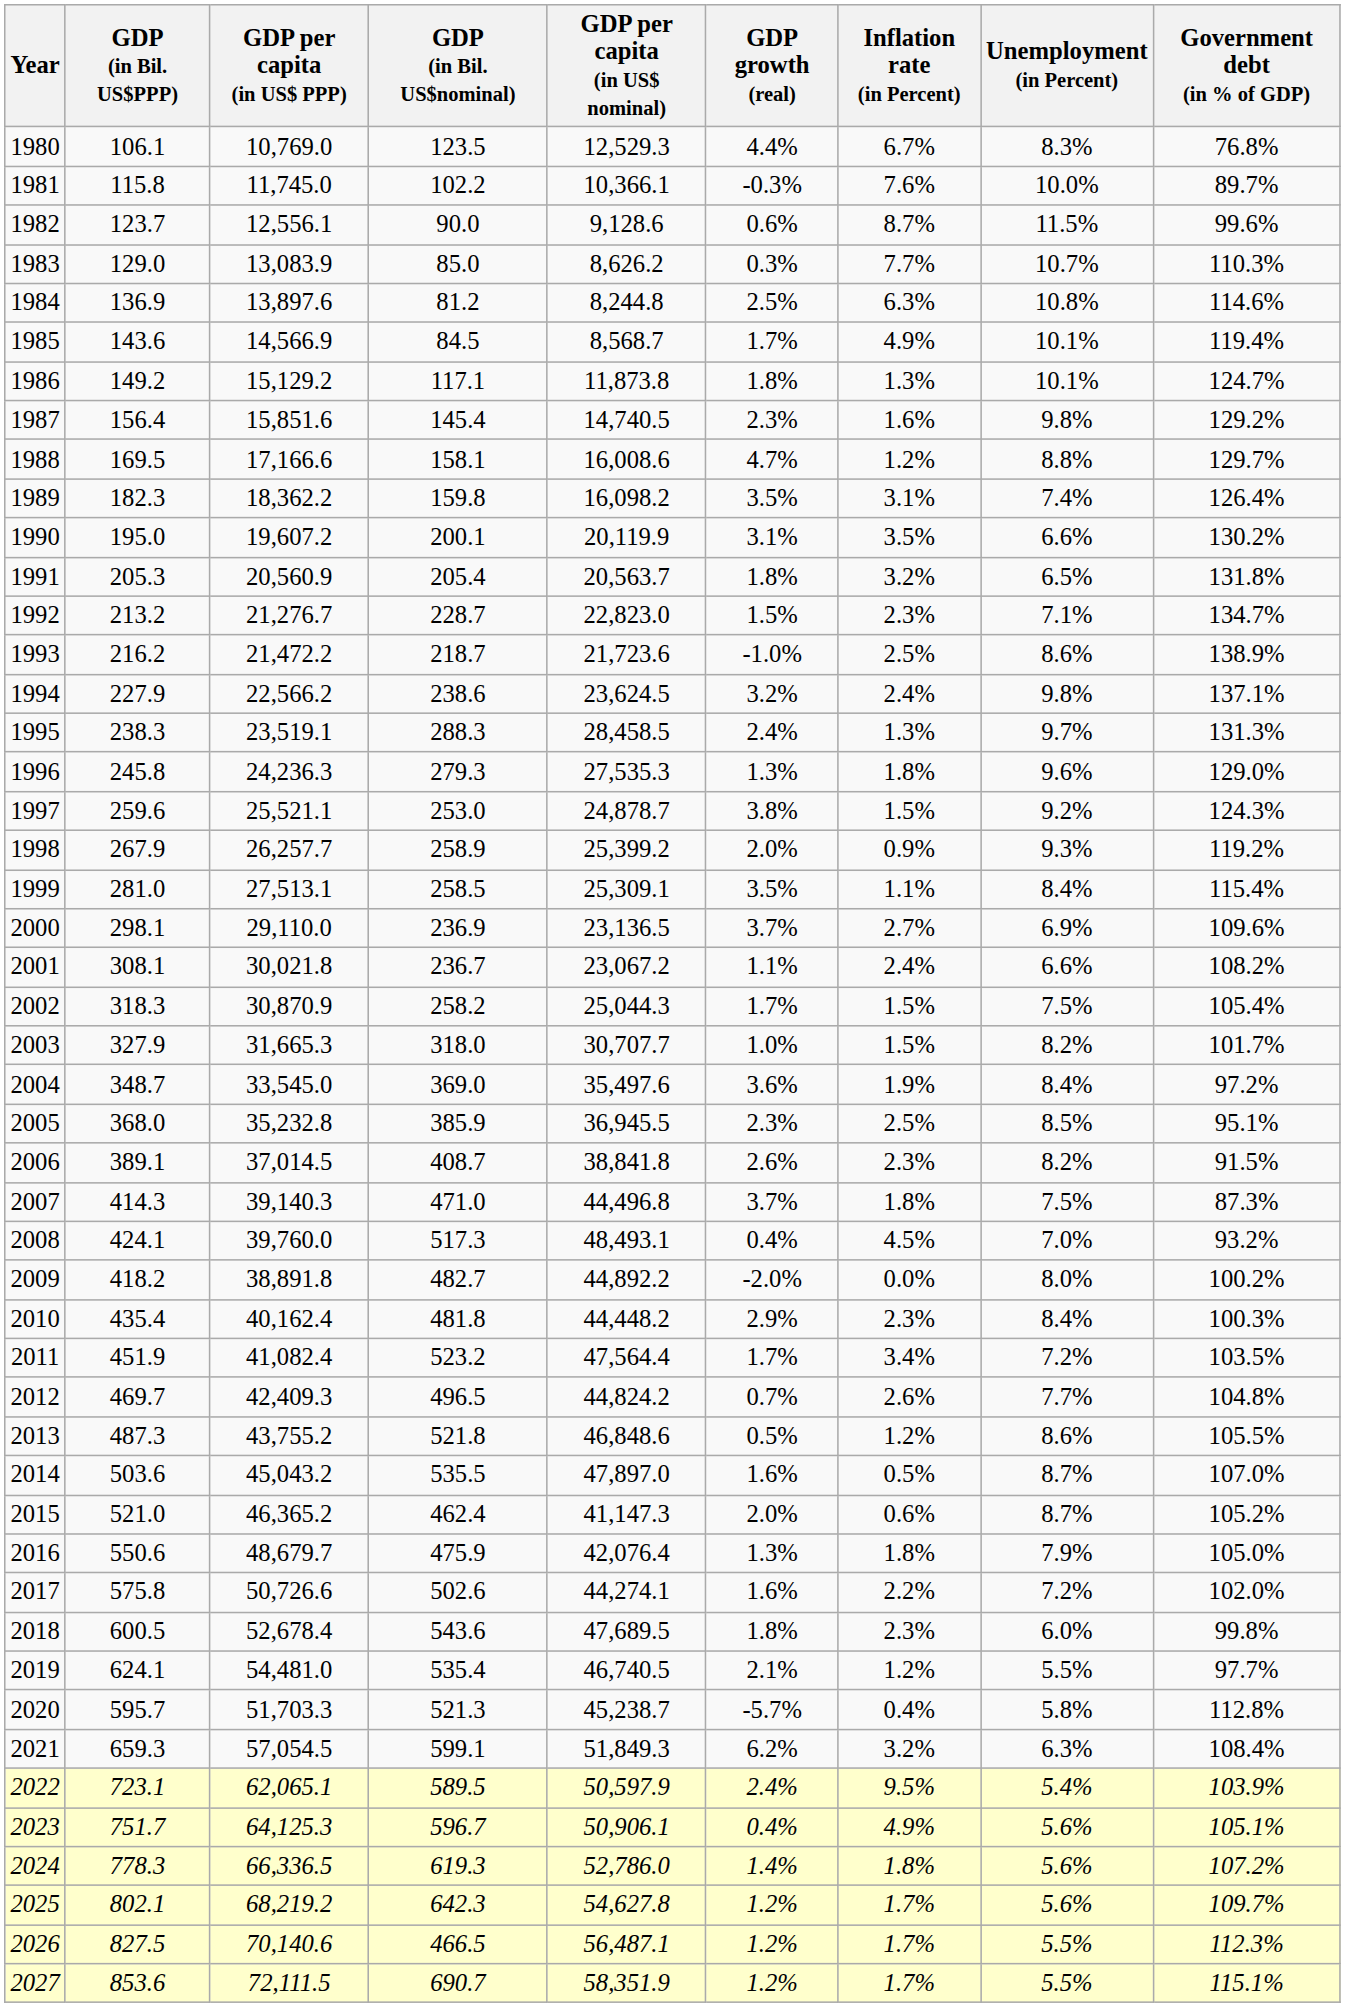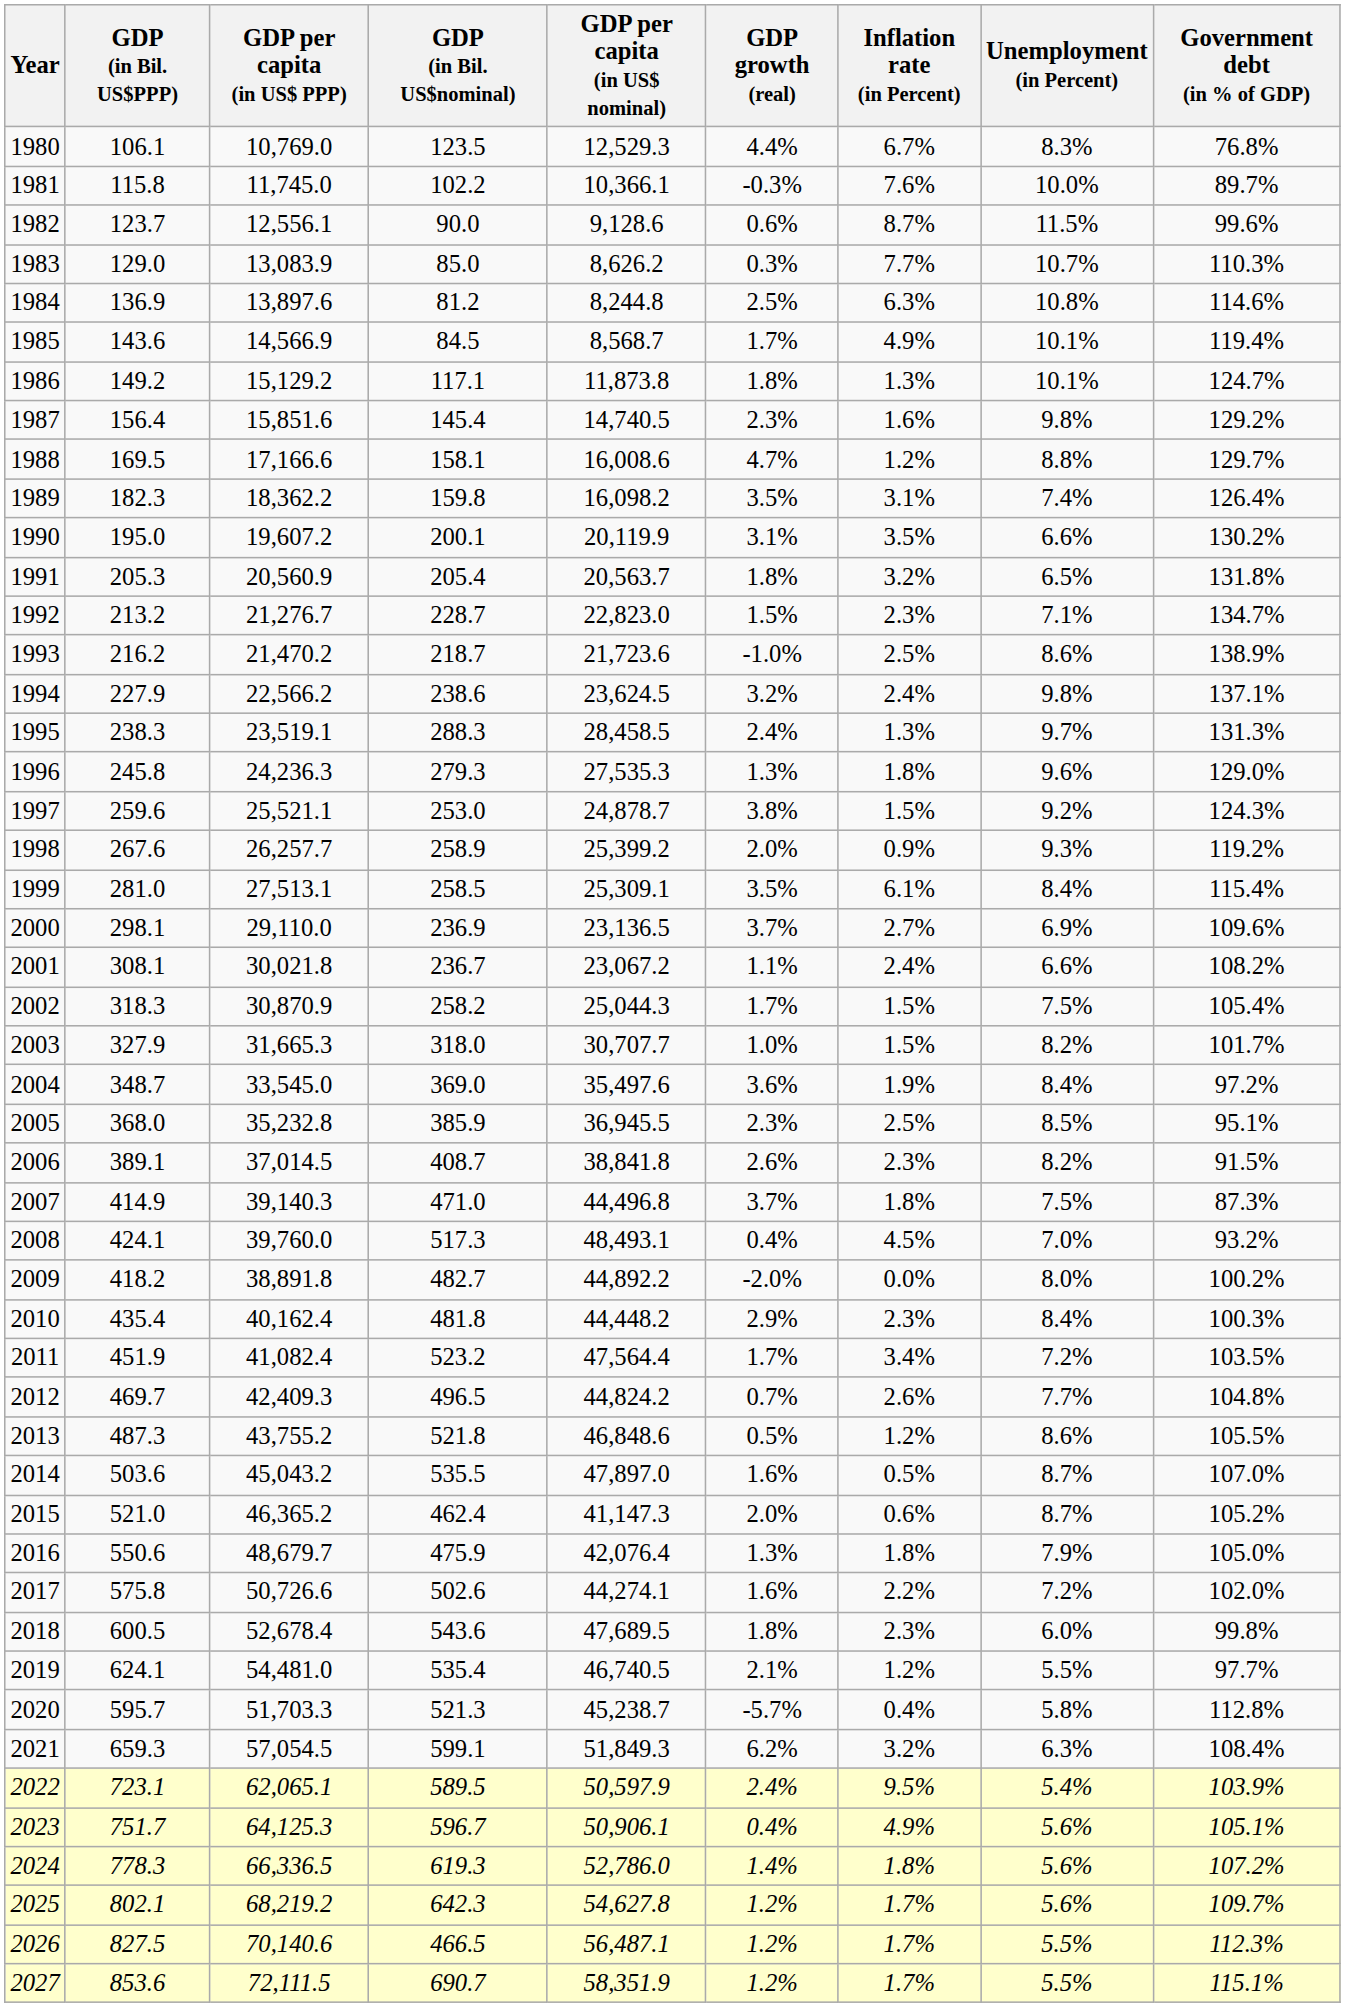 <table class="wikitable" style="text-align:center;">
 <tr>
 <th>Year</th>
 <th>GDP<br><small>(in Bil. US$PPP)</small></th>
 <th>GDP per capita<br><small>(in US$ PPP)</small></th>
 <th>GDP<br><small>(in Bil. US$nominal)</small></th>
 <th>GDP per capita<br><small>(in US$ nominal)</small></th>
 <th>GDP growth<br><small>(real)</small></th>
 <th>Inflation rate<br><small>(in Percent)</small></th>
 <th>Unemployment<br><small>(in Percent)</small></th>
 <th>Government debt<br><small>(in % of GDP)</small></th>
 </tr>
 <tr>
 <td>1980</td>
 <td>106.1</td>
 <td>10,769.0</td>
 <td>123.5</td>
 <td>12,529.3</td>
 <td>4.4%</td>
 <td>6.7%</td>
 <td>8.3%</td>
 <td>76.8%</td>
 </tr>
 <tr>
 <td>1981</td>
 <td>115.8</td>
 <td>11,745.0</td>
 <td>102.2</td>
 <td>10,366.1</td>
 <td>-0.3%</td>
 <td>7.6%</td>
 <td>10.0%</td>
 <td>89.7%</td>
 </tr>
 <tr>
 <td>1982</td>
 <td>123.7</td>
 <td>12,556.1</td>
 <td>90.0</td>
 <td>9,128.6</td>
 <td>0.6%</td>
 <td>8.7%</td>
 <td>11.5%</td>
 <td>99.6%</td>
 </tr>
 <tr>
 <td>1983</td>
 <td>129.0</td>
 <td>13,083.9</td>
 <td>85.0</td>
 <td>8,626.2</td>
 <td>0.3%</td>
 <td>7.7%</td>
 <td>10.7%</td>
 <td>110.3%</td>
 </tr>
 <tr>
 <td>1984</td>
 <td>136.9</td>
 <td>13,897.6</td>
 <td>81.2</td>
 <td>8,244.8</td>
 <td>2.5%</td>
 <td>6.3%</td>
 <td>10.8%</td>
 <td>114.6%</td>
 </tr>
 <tr>
 <td>1985</td>
 <td>143.6</td>
 <td>14,566.9</td>
 <td>84.5</td>
 <td>8,568.7</td>
 <td>1.7%</td>
 <td>4.9%</td>
 <td>10.1%</td>
 <td>119.4%</td>
 </tr>
 <tr>
 <td>1986</td>
 <td>149.2</td>
 <td>15,129.2</td>
 <td>117.1</td>
 <td>11,873.8</td>
 <td>1.8%</td>
 <td>1.3%</td>
 <td>10.1%</td>
 <td>124.7%</td>
 </tr>
 <tr>
 <td>1987</td>
 <td>156.4</td>
 <td>15,851.6</td>
 <td>145.4</td>
 <td>14,740.5</td>
 <td>2.3%</td>
 <td>1.6%</td>
 <td>9.8%</td>
 <td>129.2%</td>
 </tr>
 <tr>
 <td>1988</td>
 <td>169.5</td>
 <td>17,166.6</td>
 <td>158.1</td>
 <td>16,008.6</td>
 <td>4.7%</td>
 <td>1.2%</td>
 <td>8.8%</td>
 <td>129.7%</td>
 </tr>
 <tr>
 <td>1989</td>
 <td>182.3</td>
 <td>18,362.2</td>
 <td>159.8</td>
 <td>16,098.2</td>
 <td>3.5%</td>
 <td>3.1%</td>
 <td>7.4%</td>
 <td>126.4%</td>
 </tr>
 <tr>
 <td>1990</td>
 <td>195.0</td>
 <td>19,607.2</td>
 <td>200.1</td>
 <td>20,119.9</td>
 <td>3.1%</td>
 <td>3.5%</td>
 <td>6.6%</td>
 <td>130.2%</td>
 </tr>
 <tr>
 <td>1991</td>
 <td>205.3</td>
 <td>20,560.9</td>
 <td>205.4</td>
 <td>20,563.7</td>
 <td>1.8%</td>
 <td>3.2%</td>
 <td>6.5%</td>
 <td>131.8%</td>
 </tr>
 <tr>
 <td>1992</td>
 <td>213.2</td>
 <td>21,276.7</td>
 <td>228.7</td>
 <td>22,823.0</td>
 <td>1.5%</td>
 <td>2.3%</td>
 <td>7.1%</td>
 <td>134.7%</td>
 </tr>
 <tr>
 <td>1993</td>
 <td>216.2</td>
-<td>21,472.2</td>
+<td>21,470.2</td>
 <td>218.7</td>
 <td>21,723.6</td>
 <td>-1.0%</td>
 <td>2.5%</td>
 <td>8.6%</td>
 <td>138.9%</td>
 </tr>
 <tr>
 <td>1994</td>
 <td>227.9</td>
 <td>22,566.2</td>
 <td>238.6</td>
 <td>23,624.5</td>
 <td>3.2%</td>
 <td>2.4%</td>
 <td>9.8%</td>
 <td>137.1%</td>
 </tr>
 <tr>
 <td>1995</td>
 <td>238.3</td>
 <td>23,519.1</td>
 <td>288.3</td>
 <td>28,458.5</td>
 <td>2.4%</td>
 <td>1.3%</td>
 <td>9.7%</td>
 <td>131.3%</td>
 </tr>
 <tr>
 <td>1996</td>
 <td>245.8</td>
 <td>24,236.3</td>
 <td>279.3</td>
 <td>27,535.3</td>
 <td>1.3%</td>
 <td>1.8%</td>
 <td>9.6%</td>
 <td>129.0%</td>
 </tr>
 <tr>
 <td>1997</td>
 <td>259.6</td>
 <td>25,521.1</td>
 <td>253.0</td>
 <td>24,878.7</td>
 <td>3.8%</td>
 <td>1.5%</td>
 <td>9.2%</td>
 <td>124.3%</td>
 </tr>
 <tr>
 <td>1998</td>
-<td>267.9</td>
+<td>267.6</td>
 <td>26,257.7</td>
 <td>258.9</td>
 <td>25,399.2</td>
 <td>2.0%</td>
 <td>0.9%</td>
 <td>9.3%</td>
 <td>119.2%</td>
 </tr>
 <tr>
 <td>1999</td>
 <td>281.0</td>
 <td>27,513.1</td>
 <td>258.5</td>
 <td>25,309.1</td>
 <td>3.5%</td>
-<td>1.1%</td>
+<td>6.1%</td>
 <td>8.4%</td>
 <td>115.4%</td>
 </tr>
 <tr>
 <td>2000</td>
 <td>298.1</td>
 <td>29,110.0</td>
 <td>236.9</td>
 <td>23,136.5</td>
 <td>3.7%</td>
 <td>2.7%</td>
 <td>6.9%</td>
 <td>109.6%</td>
 </tr>
 <tr>
 <td>2001</td>
 <td>308.1</td>
 <td>30,021.8</td>
 <td>236.7</td>
 <td>23,067.2</td>
 <td>1.1%</td>
 <td>2.4%</td>
 <td>6.6%</td>
 <td>108.2%</td>
 </tr>
 <tr>
 <td>2002</td>
 <td>318.3</td>
 <td>30,870.9</td>
 <td>258.2</td>
 <td>25,044.3</td>
 <td>1.7%</td>
 <td>1.5%</td>
 <td>7.5%</td>
 <td>105.4%</td>
 </tr>
 <tr>
 <td>2003</td>
 <td>327.9</td>
 <td>31,665.3</td>
 <td>318.0</td>
 <td>30,707.7</td>
 <td>1.0%</td>
 <td>1.5%</td>
 <td>8.2%</td>
 <td>101.7%</td>
 </tr>
 <tr>
 <td>2004</td>
 <td>348.7</td>
 <td>33,545.0</td>
 <td>369.0</td>
 <td>35,497.6</td>
 <td>3.6%</td>
 <td>1.9%</td>
 <td>8.4%</td>
 <td>97.2%</td>
 </tr>
 <tr>
 <td>2005</td>
 <td>368.0</td>
 <td>35,232.8</td>
 <td>385.9</td>
 <td>36,945.5</td>
 <td>2.3%</td>
 <td>2.5%</td>
 <td>8.5%</td>
 <td>95.1%</td>
 </tr>
 <tr>
 <td>2006</td>
 <td>389.1</td>
 <td>37,014.5</td>
 <td>408.7</td>
 <td>38,841.8</td>
 <td>2.6%</td>
 <td>2.3%</td>
 <td>8.2%</td>
 <td>91.5%</td>
 </tr>
 <tr>
 <td>2007</td>
-<td>414.3</td>
+<td>414.9</td>
 <td>39,140.3</td>
 <td>471.0</td>
 <td>44,496.8</td>
 <td>3.7%</td>
 <td>1.8%</td>
 <td>7.5%</td>
 <td>87.3%</td>
 </tr>
 <tr>
 <td>2008</td>
 <td>424.1</td>
 <td>39,760.0</td>
 <td>517.3</td>
 <td>48,493.1</td>
 <td>0.4%</td>
 <td>4.5%</td>
 <td>7.0%</td>
 <td>93.2%</td>
 </tr>
 <tr>
 <td>2009</td>
 <td>418.2</td>
 <td>38,891.8</td>
 <td>482.7</td>
 <td>44,892.2</td>
 <td>-2.0%</td>
 <td>0.0%</td>
 <td>8.0%</td>
 <td>100.2%</td>
 </tr>
 <tr>
 <td>2010</td>
 <td>435.4</td>
 <td>40,162.4</td>
 <td>481.8</td>
 <td>44,448.2</td>
 <td>2.9%</td>
 <td>2.3%</td>
 <td>8.4%</td>
 <td>100.3%</td>
 </tr>
 <tr>
 <td>2011</td>
 <td>451.9</td>
 <td>41,082.4</td>
 <td>523.2</td>
 <td>47,564.4</td>
 <td>1.7%</td>
 <td>3.4%</td>
 <td>7.2%</td>
 <td>103.5%</td>
 </tr>
 <tr>
 <td>2012</td>
 <td>469.7</td>
 <td>42,409.3</td>
 <td>496.5</td>
 <td>44,824.2</td>
 <td>0.7%</td>
 <td>2.6%</td>
 <td>7.7%</td>
 <td>104.8%</td>
 </tr>
 <tr>
 <td>2013</td>
 <td>487.3</td>
 <td>43,755.2</td>
 <td>521.8</td>
 <td>46,848.6</td>
 <td>0.5%</td>
 <td>1.2%</td>
 <td>8.6%</td>
 <td>105.5%</td>
 </tr>
 <tr>
 <td>2014</td>
 <td>503.6</td>
 <td>45,043.2</td>
 <td>535.5</td>
 <td>47,897.0</td>
 <td>1.6%</td>
 <td>0.5%</td>
 <td>8.7%</td>
 <td>107.0%</td>
 </tr>
 <tr>
 <td>2015</td>
 <td>521.0</td>
 <td>46,365.2</td>
 <td>462.4</td>
 <td>41,147.3</td>
 <td>2.0%</td>
 <td>0.6%</td>
 <td>8.7%</td>
 <td>105.2%</td>
 </tr>
 <tr>
 <td>2016</td>
 <td>550.6</td>
 <td>48,679.7</td>
 <td>475.9</td>
 <td>42,076.4</td>
 <td>1.3%</td>
 <td>1.8%</td>
 <td>7.9%</td>
 <td>105.0%</td>
 </tr>
 <tr>
 <td>2017</td>
 <td>575.8</td>
 <td>50,726.6</td>
 <td>502.6</td>
 <td>44,274.1</td>
 <td>1.6%</td>
 <td>2.2%</td>
 <td>7.2%</td>
 <td>102.0%</td>
 </tr>
 <tr>
 <td>2018</td>
 <td>600.5</td>
 <td>52,678.4</td>
 <td>543.6</td>
 <td>47,689.5</td>
 <td>1.8%</td>
 <td>2.3%</td>
 <td>6.0%</td>
 <td>99.8%</td>
 </tr>
 <tr>
 <td>2019</td>
 <td>624.1</td>
 <td>54,481.0</td>
 <td>535.4</td>
 <td>46,740.5</td>
 <td>2.1%</td>
 <td>1.2%</td>
 <td>5.5%</td>
 <td>97.7%</td>
 </tr>
 <tr>
 <td>2020</td>
 <td>595.7</td>
 <td>51,703.3</td>
 <td>521.3</td>
 <td>45,238.7</td>
 <td>-5.7%</td>
 <td>0.4%</td>
 <td>5.8%</td>
 <td>112.8%</td>
 </tr>
 <tr>
 <td>2021</td>
 <td>659.3</td>
 <td>57,054.5</td>
 <td>599.1</td>
 <td>51,849.3</td>
 <td>6.2%</td>
 <td>3.2%</td>
 <td>6.3%</td>
 <td>108.4%</td>
 </tr>
 <tr style="background:#FFFFCC;font-style:italic;">
 <td>2022</td>
 <td>723.1</td>
 <td>62,065.1</td>
 <td>589.5</td>
 <td>50,597.9</td>
 <td>2.4%</td>
 <td>9.5%</td>
 <td>5.4%</td>
 <td>103.9%</td>
 </tr>
 <tr style="background:#FFFFCC;font-style:italic;">
 <td>2023</td>
 <td>751.7</td>
 <td>64,125.3</td>
 <td>596.7</td>
 <td>50,906.1</td>
 <td>0.4%</td>
 <td>4.9%</td>
 <td>5.6%</td>
 <td>105.1%</td>
 </tr>
 <tr style="background:#FFFFCC;font-style:italic;">
 <td>2024</td>
 <td>778.3</td>
 <td>66,336.5</td>
 <td>619.3</td>
 <td>52,786.0</td>
 <td>1.4%</td>
 <td>1.8%</td>
 <td>5.6%</td>
 <td>107.2%</td>
 </tr>
 <tr style="background:#FFFFCC;font-style:italic;">
 <td>2025</td>
 <td>802.1</td>
 <td>68,219.2</td>
 <td>642.3</td>
 <td>54,627.8</td>
 <td>1.2%</td>
 <td>1.7%</td>
 <td>5.6%</td>
 <td>109.7%</td>
 </tr>
 <tr style="background:#FFFFCC;font-style:italic;">
 <td>2026</td>
 <td>827.5</td>
 <td>70,140.6</td>
 <td>466.5</td>
 <td>56,487.1</td>
 <td>1.2%</td>
 <td>1.7%</td>
 <td>5.5%</td>
 <td>112.3%</td>
 </tr>
 <tr style="background:#FFFFCC;font-style:italic;">
 <td>2027</td>
 <td>853.6</td>
 <td>72,111.5</td>
 <td>690.7</td>
 <td>58,351.9</td>
 <td>1.2%</td>
 <td>1.7%</td>
 <td>5.5%</td>
 <td>115.1%</td>
 </tr>
 </table>
